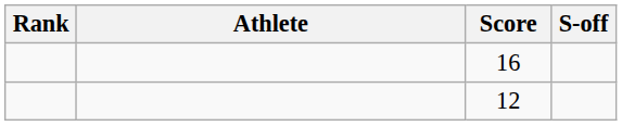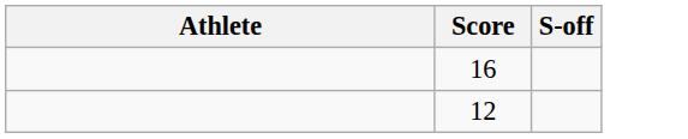 <table class="wikitable" style="text-align:center">
 <tr>
-<th width=40>Rank</th>
 <th width=250>Athlete</th>
 <th width=50>Score</th>
 <th width=35>S-off</th>
 </tr>
 <tr>
-<td></td>
 <td align=left></td>
 <td>16</td>
 <td></td>
 </tr>
 <tr>
-<td></td>
 <td align=left></td>
 <td>12</td>
 <td></td>
 </tr>
 </table>
